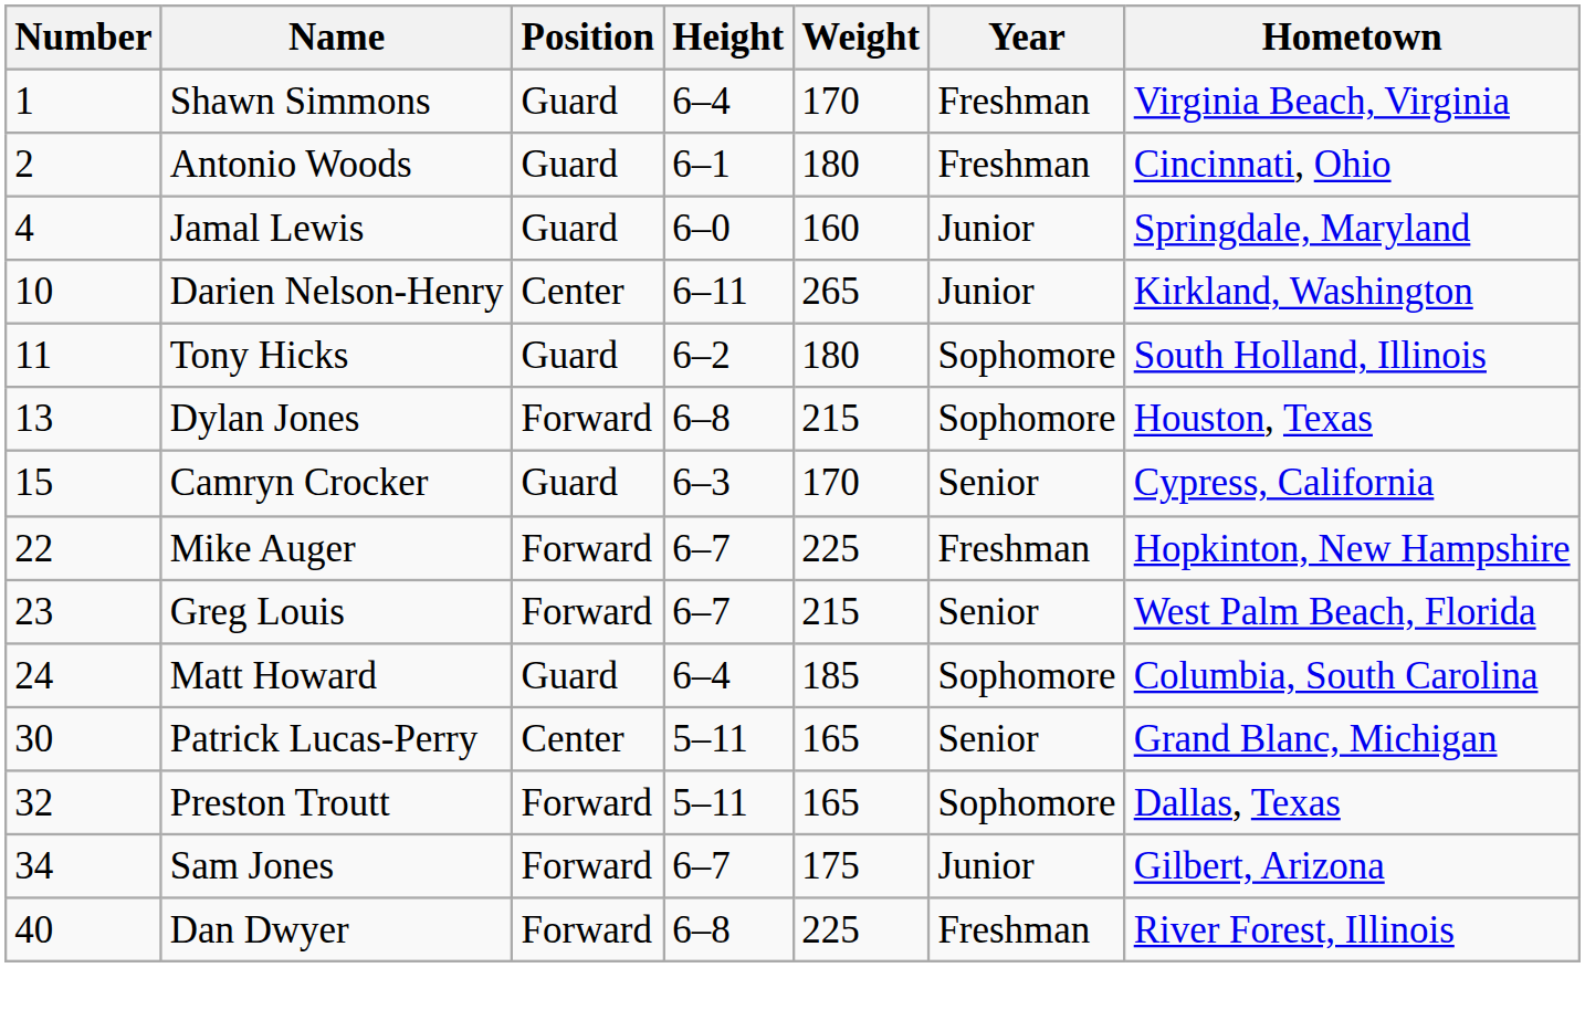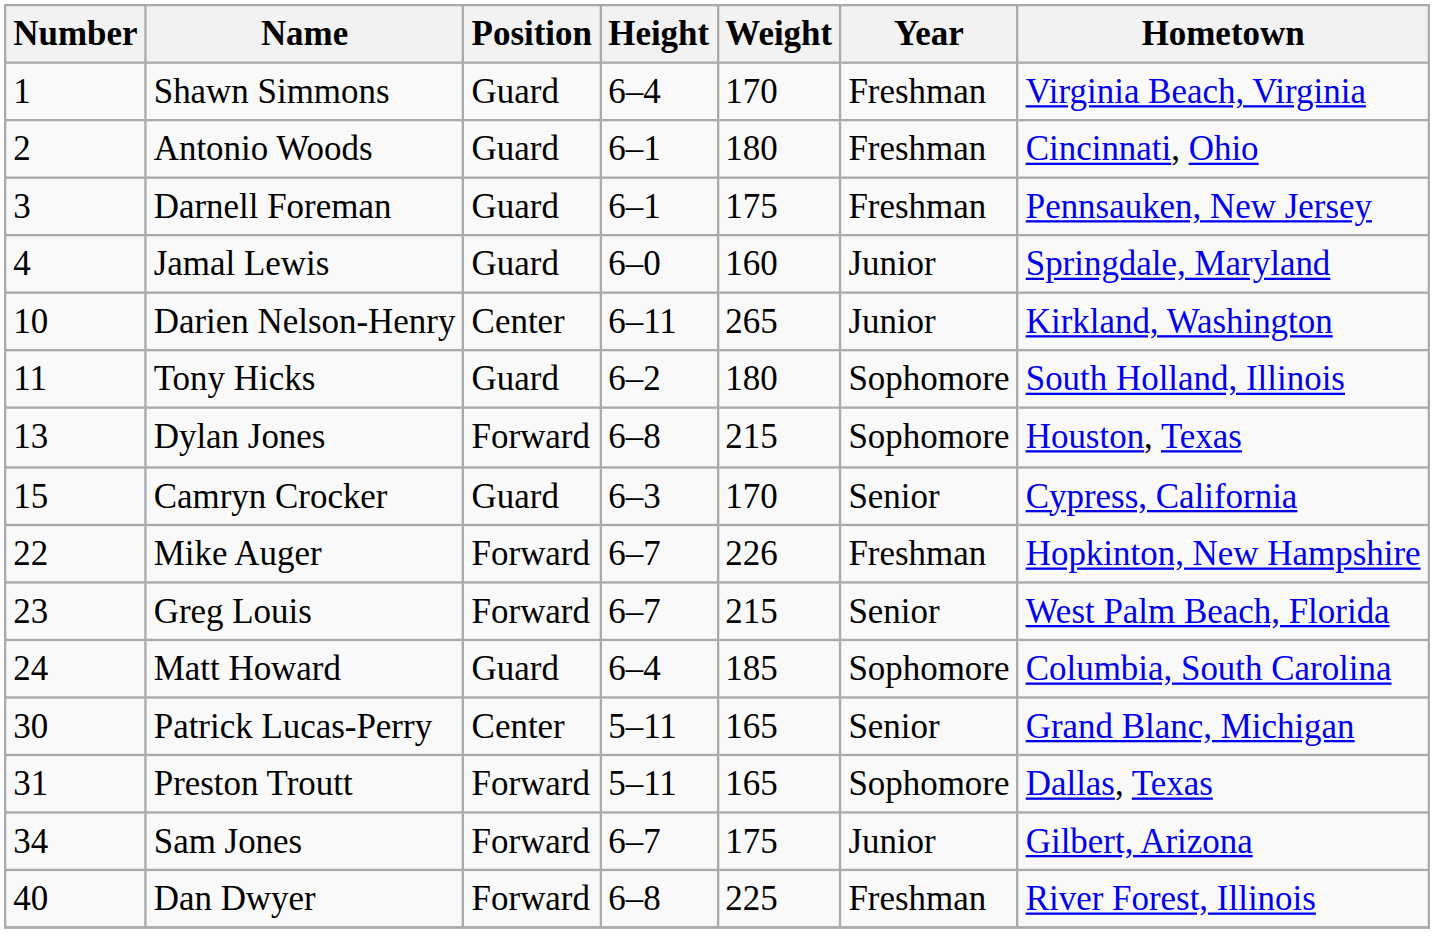 <table class="wikitable" style="font-size: 95%;">
 <tr>
 <th>Number</th>
 <th>Name</th>
 <th>Position</th>
 <th>Height</th>
 <th>Weight</th>
 <th>Year</th>
 <th>Hometown</th>
 </tr>
 <tr>
 <td>1</td>
 <td>Shawn Simmons</td>
 <td>Guard</td>
 <td>6–4</td>
 <td>170</td>
 <td>Freshman</td>
 <td><a href='#'>Virginia Beach, Virginia</a></td>
 </tr>
 <tr>
 <td>2</td>
 <td>Antonio Woods</td>
 <td>Guard</td>
 <td>6–1</td>
 <td>180</td>
 <td>Freshman</td>
 <td><a href='#'>Cincinnati</a>, <a href='#'>Ohio</a></td>
+</tr>
+<tr>
+<td>3</td>
+<td>Darnell Foreman</td>
+<td>Guard</td>
+<td>6–1</td>
+<td>175</td>
+<td>Freshman</td>
+<td><a href='#'>Pennsauken, New Jersey</a></td>
 </tr>
 <tr>
 <td>4</td>
 <td>Jamal Lewis</td>
 <td>Guard</td>
 <td>6–0</td>
 <td>160</td>
 <td>Junior</td>
 <td><a href='#'>Springdale, Maryland</a></td>
 </tr>
 <tr>
 <td>10</td>
 <td>Darien Nelson-Henry</td>
 <td>Center</td>
 <td>6–11</td>
 <td>265</td>
 <td>Junior</td>
 <td><a href='#'>Kirkland, Washington</a></td>
 </tr>
 <tr>
 <td>11</td>
 <td>Tony Hicks</td>
 <td>Guard</td>
 <td>6–2</td>
 <td>180</td>
 <td>Sophomore</td>
 <td><a href='#'>South Holland, Illinois</a></td>
 </tr>
 <tr>
 <td>13</td>
 <td>Dylan Jones</td>
 <td>Forward</td>
 <td>6–8</td>
 <td>215</td>
 <td>Sophomore</td>
 <td><a href='#'>Houston</a>, <a href='#'>Texas</a></td>
 </tr>
 <tr>
 <td>15</td>
 <td>Camryn Crocker</td>
 <td>Guard</td>
 <td>6–3</td>
 <td>170</td>
 <td>Senior</td>
 <td><a href='#'>Cypress, California</a></td>
 </tr>
 <tr>
 <td>22</td>
 <td>Mike Auger</td>
 <td>Forward</td>
 <td>6–7</td>
-<td>225</td>
+<td>226</td>
 <td>Freshman</td>
 <td><a href='#'>Hopkinton, New Hampshire</a></td>
 </tr>
 <tr>
 <td>23</td>
 <td>Greg Louis</td>
 <td>Forward</td>
 <td>6–7</td>
 <td>215</td>
 <td>Senior</td>
 <td><a href='#'>West Palm Beach, Florida</a></td>
 </tr>
 <tr>
 <td>24</td>
 <td>Matt Howard</td>
 <td>Guard</td>
 <td>6–4</td>
 <td>185</td>
 <td>Sophomore</td>
 <td><a href='#'>Columbia, South Carolina</a></td>
 </tr>
 <tr>
 <td>30</td>
 <td>Patrick Lucas-Perry</td>
 <td>Center</td>
 <td>5–11</td>
 <td>165</td>
 <td>Senior</td>
 <td><a href='#'>Grand Blanc, Michigan</a></td>
 </tr>
 <tr>
-<td>32</td>
+<td>31</td>
 <td>Preston Troutt</td>
 <td>Forward</td>
 <td>5–11</td>
 <td>165</td>
 <td>Sophomore</td>
 <td><a href='#'>Dallas</a>, <a href='#'>Texas</a></td>
 </tr>
 <tr>
 <td>34</td>
 <td>Sam Jones</td>
 <td>Forward</td>
 <td>6–7</td>
 <td>175</td>
 <td>Junior</td>
 <td><a href='#'>Gilbert, Arizona</a></td>
 </tr>
 <tr>
 <td>40</td>
 <td>Dan Dwyer</td>
 <td>Forward</td>
 <td>6–8</td>
 <td>225</td>
 <td>Freshman</td>
 <td><a href='#'>River Forest, Illinois</a></td>
 </tr>
 <tr>
 </tr>
 </table>
